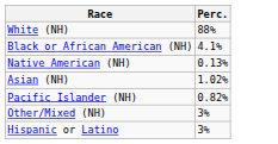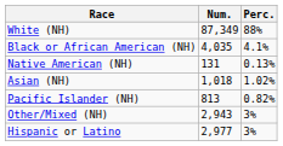 <table class="wikitable">
 <tr>
 <th>Race</th>
+<th>Num.</th>
 <th>Perc.</th>
 </tr>
 <tr>
 <td><a href='#'>White</a> (NH)</td>
+<td>87,349</td>
 <td>88%</td>
 </tr>
 <tr>
 <td><a href='#'>Black or African American</a> (NH)</td>
+<td>4,035</td>
 <td>4.1%</td>
 </tr>
 <tr>
 <td><a href='#'>Native American</a> (NH)</td>
+<td>131</td>
 <td>0.13%</td>
 </tr>
 <tr>
 <td><a href='#'>Asian</a> (NH)</td>
+<td>1,018</td>
 <td>1.02%</td>
 </tr>
 <tr>
 <td><a href='#'>Pacific Islander</a> (NH)</td>
+<td>813</td>
 <td>0.82%</td>
 </tr>
 <tr>
 <td><a href='#'>Other/Mixed</a> (NH)</td>
+<td>2,943</td>
 <td>3%</td>
 </tr>
 <tr>
 <td><a href='#'>Hispanic</a> or <a href='#'>Latino</a></td>
+<td>2,977</td>
 <td>3%</td>
 </tr>
 </table>
